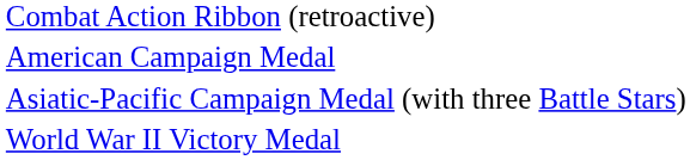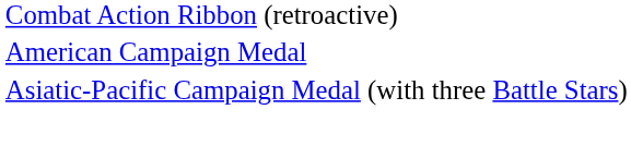 <table>
 <tr>
 <td></td>
 <td><a href='#'>Combat Action Ribbon</a> (retroactive)</td>
 </tr>
 <tr>
 <td></td>
 <td><a href='#'>American Campaign Medal</a></td>
 </tr>
 <tr>
 <td></td>
 <td><a href='#'>Asiatic-Pacific Campaign Medal</a> (with three <a href='#'>Battle Stars</a>)</td>
 </tr>
-<tr>
-<td></td>
-<td><a href='#'>World War II Victory Medal</a></td>
-</tr>
 </table>
